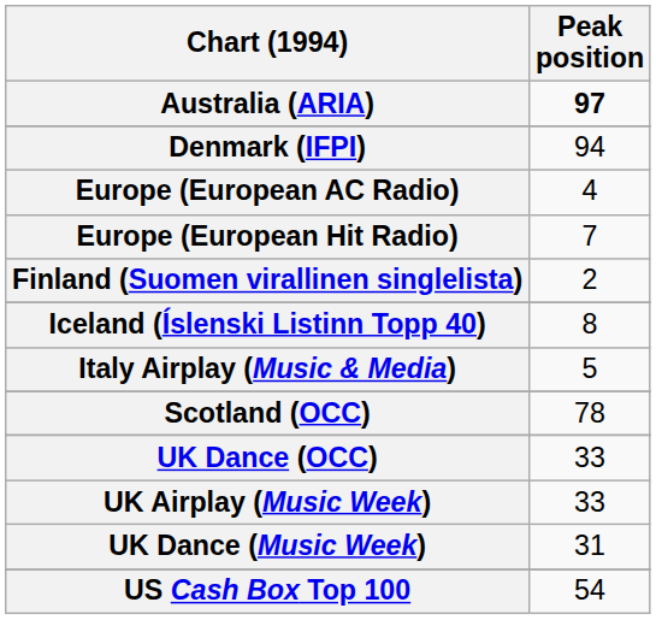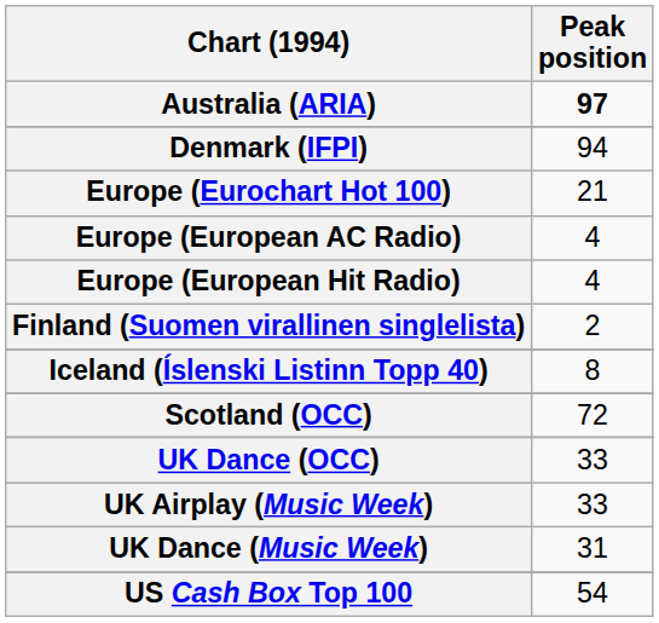 <table class="wikitable plainrowheaders sortable">
 <tr>
 <th>Chart (1994)</th>
 <th>Peak<br>position</th>
 </tr>
 <tr>
 <th scope="row">Australia (<a href='#'>ARIA</a>)</th>
 <td style="text-align:center;"><strong>97</strong></td>
 </tr>
 <tr>
 </tr>
 <tr>
 </tr>
 <tr>
 <th scope="row">Denmark (<a href='#'>IFPI</a>)</th>
 <td style="text-align:center;">94</td>
 </tr>
 <tr>
+<th scope="row">Europe (<a href='#'>Eurochart Hot 100</a>)</th>
+<td style="text-align:center;">21</td>
+</tr>
+<tr>
 <th scope="row">Europe (European AC Radio)</th>
 <td style="text-align:center;">4</td>
 </tr>
 <tr>
 <th scope="row">Europe (European Hit Radio)</th>
-<td style="text-align:center;">7</td>
+<td style="text-align:center;">4</td>
 </tr>
 <tr>
 <th scope="row">Finland (<a href='#'>Suomen virallinen singlelista</a>)</th>
 <td style="text-align:center;">2</td>
 </tr>
 <tr>
 </tr>
 <tr>
 <th scope="row">Iceland (<a href='#'>Íslenski Listinn Topp 40</a>)</th>
 <td style="text-align:center;">8</td>
 </tr>
 <tr>
-<th scope="row">Italy Airplay (<em><a href='#'>Music & Media</a></em>)</th>
-<td style="text-align:center;">5</td>
-</tr>
-<tr>
 </tr>
 <tr>
 </tr>
 <tr>
 </tr>
 <tr>
 <th scope="row">Scotland (<a href='#'>OCC</a>)</th>
-<td style="text-align:center;">78</td>
+<td style="text-align:center;">72</td>
 </tr>
 <tr>
 </tr>
 <tr>
 </tr>
 <tr>
 </tr>
 <tr>
 <th scope="row"><a href='#'>UK Dance</a> (<a href='#'>OCC</a>)</th>
 <td style="text-align:center;">33</td>
 </tr>
 <tr>
 <th scope="row">UK Airplay (<em><a href='#'>Music Week</a></em>)</th>
 <td style="text-align:center;">33</td>
 </tr>
 <tr>
 <th scope="row">UK Dance (<em><a href='#'>Music Week</a></em>)</th>
 <td style="text-align:center;">31</td>
 </tr>
 <tr>
 </tr>
 <tr>
 <th scope="row">US <a href='#'><em>Cash Box</em> Top 100</a></th>
 <td align="center">54</td>
 </tr>
 </table>
